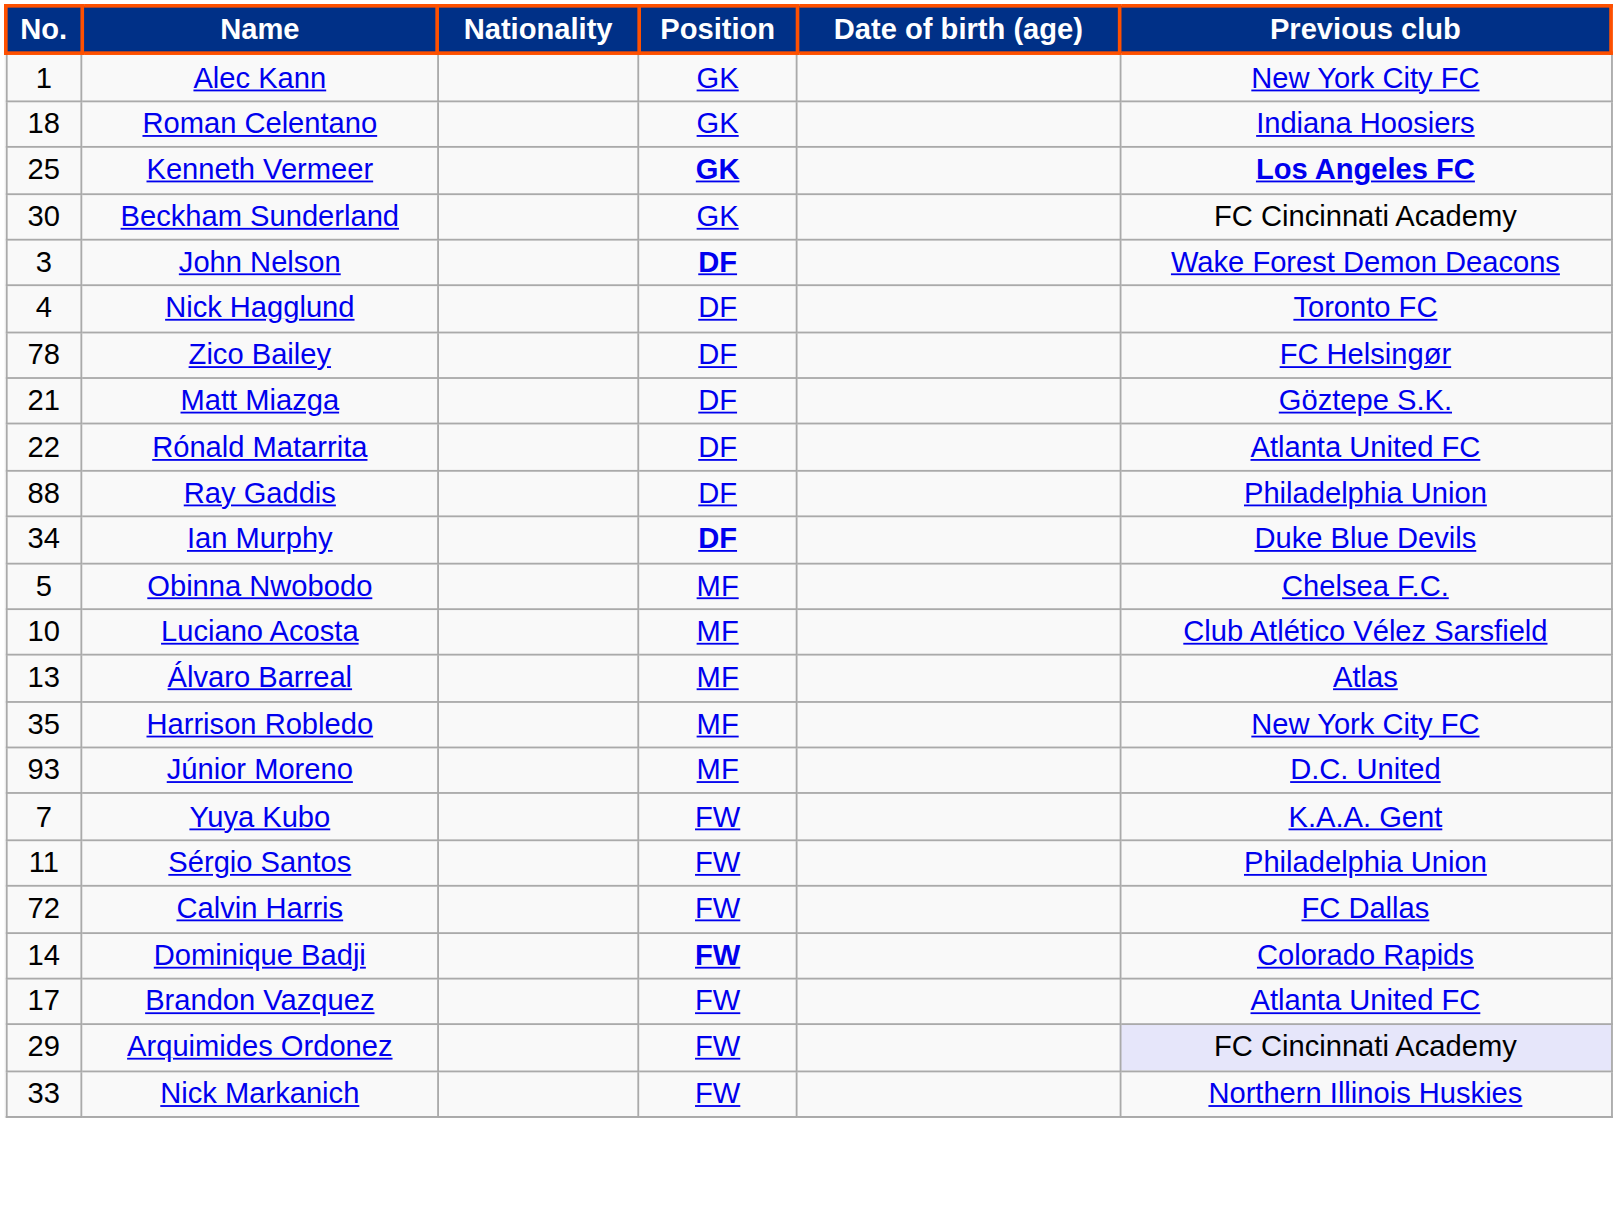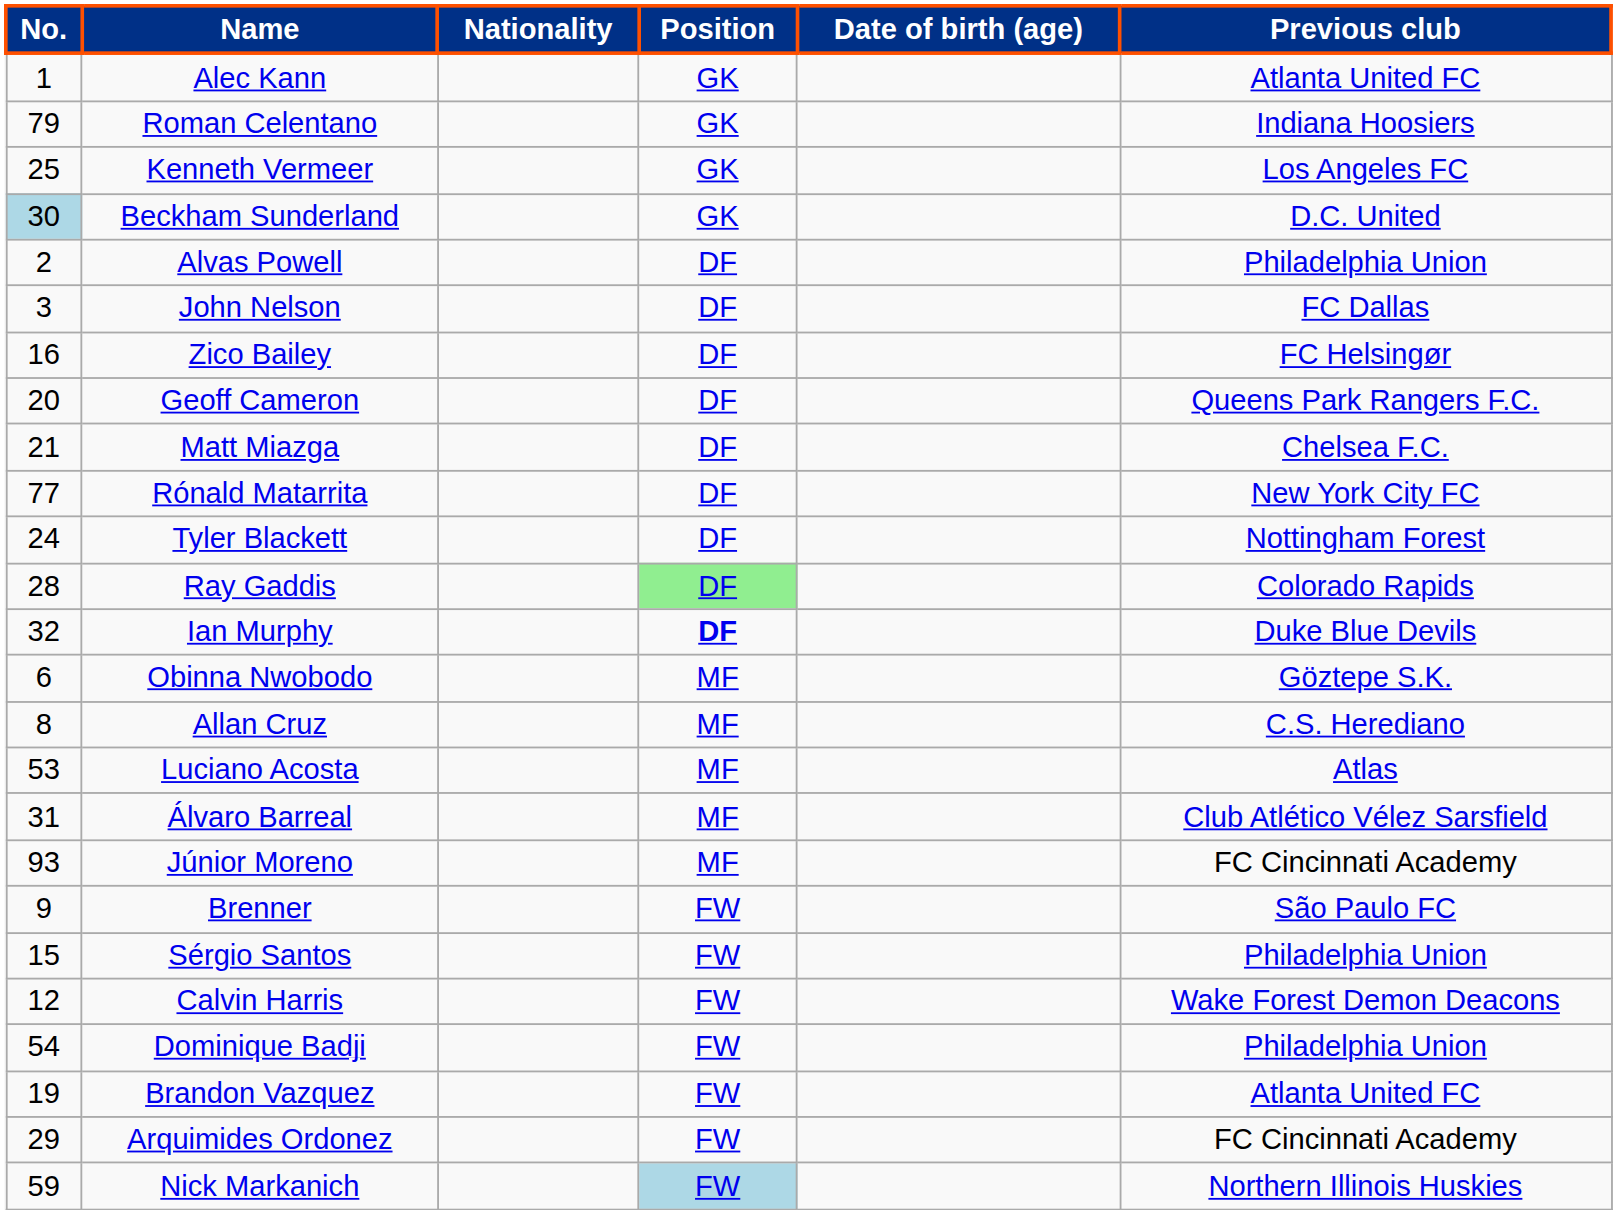 <table class="wikitable sortable" style="text-align:center; font-size:100%; width:100%; max-width:1100px;">
 <tr>
 <th style="background-color:#003087; color:#FFFFFF; border:2px solid #FE5000;" scope="col" data-sort-type="number">No.</th>
 <th style="background-color:#003087; color:#FFFFFF; border:2px solid #FE5000;" scope="col">Name</th>
 <th style="background-color:#003087; color:#FFFFFF; border:2px solid #FE5000;" scope="col">Nationality</th>
 <th style="background-color:#003087; color:#FFFFFF; border:2px solid #FE5000;" scope="col">Position</th>
 <th style="background-color:#003087; color:#FFFFFF; border:2px solid #FE5000;" scope="col">Date of birth (age)</th>
 <th style="background-color:#003087; color:#FFFFFF; border:2px solid #FE5000;" scope="col">Previous club</th>
 </tr>
 <tr>
 <td>1</td>
 <td><a href='#'>Alec Kann</a></td>
 <td></td>
 <td><a href='#'>GK</a></td>
 <td></td>
-<td> <a href='#'>New York City FC</a></td>
+<td> <a href='#'>Atlanta United FC</a></td>
 </tr>
 <tr>
-<td>18</td>
+<td>79</td>
 <td><a href='#'>Roman Celentano</a> </td>
 <td></td>
 <td><a href='#'>GK</a></td>
 <td></td>
 <td> <a href='#'>Indiana Hoosiers</a></td>
 </tr>
 <tr>
 <td>25</td>
 <td><a href='#'>Kenneth Vermeer</a> </td>
 <td></td>
-<td><strong><a href='#'>GK</a></strong></td>
+<td><a href='#'>GK</a></td>
 <td></td>
-<td><strong> <a href='#'>Los Angeles FC</a></strong></td>
+<td> <a href='#'>Los Angeles FC</a></td>
 </tr>
 <tr>
-<td>30</td>
+<td style="background: lightblue;">30</td>
 <td><a href='#'>Beckham Sunderland</a> </td>
 <td></td>
 <td><a href='#'>GK</a></td>
 <td></td>
-<td> FC Cincinnati Academy</td>
+<td> <a href='#'>D.C. United</a></td>
+</tr>
+<tr>
+<td>2</td>
+<td><a href='#'>Alvas Powell</a></td>
+<td></td>
+<td><a href='#'>DF</a></td>
+<td></td>
+<td> <a href='#'>Philadelphia Union</a></td>
 </tr>
 <tr>
 <td>3</td>
 <td><a href='#'>John Nelson</a> </td>
 <td></td>
-<td><strong><a href='#'>DF</a></strong></td>
+<td><a href='#'>DF</a></td>
 <td></td>
-<td> <a href='#'>Wake Forest Demon Deacons</a></td>
+<td> <a href='#'>FC Dallas</a></td>
 </tr>
 <tr>
-<td>4</td>
-<td><a href='#'>Nick Hagglund</a></td>
-<td></td>
-<td><a href='#'>DF</a></td>
-<td></td>
-<td> <a href='#'>Toronto FC</a></td>
-</tr>
-<tr>
-<td>78</td>
+<td>16</td>
 <td><a href='#'>Zico Bailey</a> </td>
 <td></td>
 <td><a href='#'>DF</a></td>
 <td></td>
 <td> <a href='#'>FC Helsingør</a></td>
 </tr>
 <tr>
+<td>20</td>
+<td><a href='#'>Geoff Cameron</a></td>
+<td></td>
+<td><a href='#'>DF</a></td>
+<td></td>
+<td> <a href='#'>Queens Park Rangers F.C.</a></td>
+</tr>
+<tr>
 <td>21</td>
 <td><a href='#'>Matt Miazga</a></td>
 <td></td>
 <td><a href='#'>DF</a></td>
 <td></td>
-<td> <a href='#'>Göztepe S.K.</a></td>
+<td> <a href='#'>Chelsea F.C.</a></td>
 </tr>
 <tr>
-<td>22</td>
+<td>77</td>
 <td><a href='#'>Rónald Matarrita</a></td>
 <td></td>
 <td><a href='#'>DF</a></td>
 <td></td>
-<td> <a href='#'>Atlanta United FC</a></td>
+<td> <a href='#'>New York City FC</a></td>
 </tr>
 <tr>
-<td>88</td>
-<td><a href='#'>Ray Gaddis</a></td>
+<td>24</td>
+<td><a href='#'>Tyler Blackett</a> </td>
 <td></td>
 <td><a href='#'>DF</a></td>
 <td></td>
-<td> <a href='#'>Philadelphia Union</a></td>
+<td> <a href='#'>Nottingham Forest</a></td>
 </tr>
 <tr>
-<td>34</td>
+<td>28</td>
+<td><a href='#'>Ray Gaddis</a></td>
+<td></td>
+<td style="background: lightgreen;"><a href='#'>DF</a></td>
+<td></td>
+<td> <a href='#'>Colorado Rapids</a></td>
+</tr>
+<tr>
+<td>32</td>
 <td><a href='#'>Ian Murphy</a></td>
 <td></td>
 <td><strong><a href='#'>DF</a></strong></td>
 <td></td>
 <td> <a href='#'>Duke Blue Devils</a></td>
 </tr>
 <tr>
-<td>5</td>
+<td>6</td>
 <td><a href='#'>Obinna Nwobodo</a> </td>
 <td></td>
 <td><a href='#'>MF</a></td>
 <td></td>
-<td> <a href='#'>Chelsea F.C.</a></td>
+<td> <a href='#'>Göztepe S.K.</a></td>
 </tr>
 <tr>
-<td>10</td>
-<td><a href='#'>Luciano Acosta</a> </td>
+<td>8</td>
+<td><a href='#'>Allan Cruz</a> </td>
 <td></td>
 <td><a href='#'>MF</a></td>
 <td></td>
-<td> <a href='#'>Club Atlético Vélez Sarsfield</a></td>
+<td> <a href='#'>C.S. Herediano</a></td>
 </tr>
 <tr>
-<td>13</td>
-<td><a href='#'>Álvaro Barreal</a> </td>
+<td>53</td>
+<td><a href='#'>Luciano Acosta</a> </td>
 <td></td>
 <td><a href='#'>MF</a></td>
 <td></td>
 <td> <a href='#'>Atlas</a></td>
 </tr>
 <tr>
-<td>35</td>
-<td><a href='#'>Harrison Robledo</a> </td>
+<td>31</td>
+<td><a href='#'>Álvaro Barreal</a> </td>
 <td></td>
 <td><a href='#'>MF</a></td>
 <td></td>
-<td> <a href='#'>New York City FC</a></td>
+<td> <a href='#'>Club Atlético Vélez Sarsfield</a></td>
 </tr>
 <tr>
 <td>93</td>
 <td><a href='#'>Júnior Moreno</a></td>
 <td></td>
 <td><a href='#'>MF</a></td>
 <td></td>
-<td> <a href='#'>D.C. United</a></td>
+<td> FC Cincinnati Academy</td>
 </tr>
 <tr>
-<td>7</td>
-<td><a href='#'>Yuya Kubo</a> </td>
+<td>9</td>
+<td><a href='#'>Brenner</a> </td>
 <td></td>
 <td><a href='#'>FW</a></td>
 <td></td>
-<td> <a href='#'>K.A.A. Gent</a></td>
+<td> <a href='#'>São Paulo FC</a></td>
 </tr>
 <tr>
-<td>11</td>
+<td>15</td>
 <td><a href='#'>Sérgio Santos</a></td>
 <td></td>
 <td><a href='#'>FW</a></td>
 <td></td>
 <td> <a href='#'>Philadelphia Union</a></td>
 </tr>
 <tr>
-<td>72</td>
+<td>12</td>
 <td><a href='#'>Calvin Harris</a> </td>
 <td></td>
 <td><a href='#'>FW</a></td>
 <td></td>
-<td> <a href='#'>FC Dallas</a></td>
+<td> <a href='#'>Wake Forest Demon Deacons</a></td>
 </tr>
 <tr>
-<td>14</td>
+<td>54</td>
 <td><a href='#'>Dominique Badji</a></td>
 <td></td>
-<td><strong><a href='#'>FW</a></strong></td>
+<td><a href='#'>FW</a></td>
 <td></td>
-<td> <a href='#'>Colorado Rapids</a></td>
+<td> <a href='#'>Philadelphia Union</a></td>
 </tr>
 <tr>
-<td>17</td>
+<td>19</td>
 <td><a href='#'>Brandon Vazquez</a></td>
 <td></td>
 <td><a href='#'>FW</a></td>
 <td></td>
 <td> <a href='#'>Atlanta United FC</a></td>
 </tr>
 <tr>
 <td>29</td>
 <td><a href='#'>Arquimides Ordonez</a> </td>
 <td></td>
 <td><a href='#'>FW</a></td>
 <td></td>
-<td style="background: lavender;"> FC Cincinnati Academy</td>
+<td> FC Cincinnati Academy</td>
 </tr>
 <tr>
-<td>33</td>
+<td>59</td>
 <td><a href='#'>Nick Markanich</a></td>
 <td></td>
-<td><a href='#'>FW</a></td>
+<td style="background: lightblue;"><a href='#'>FW</a></td>
 <td></td>
 <td> <a href='#'>Northern Illinois Huskies</a></td>
 </tr>
 <tr>
 </tr>
 </table>
